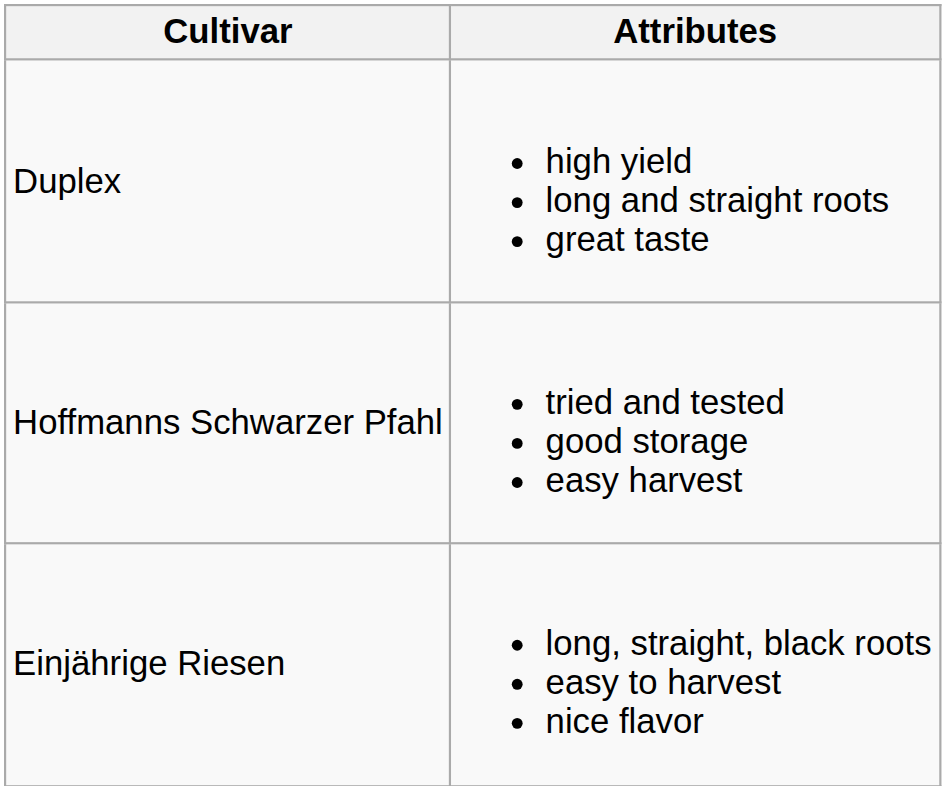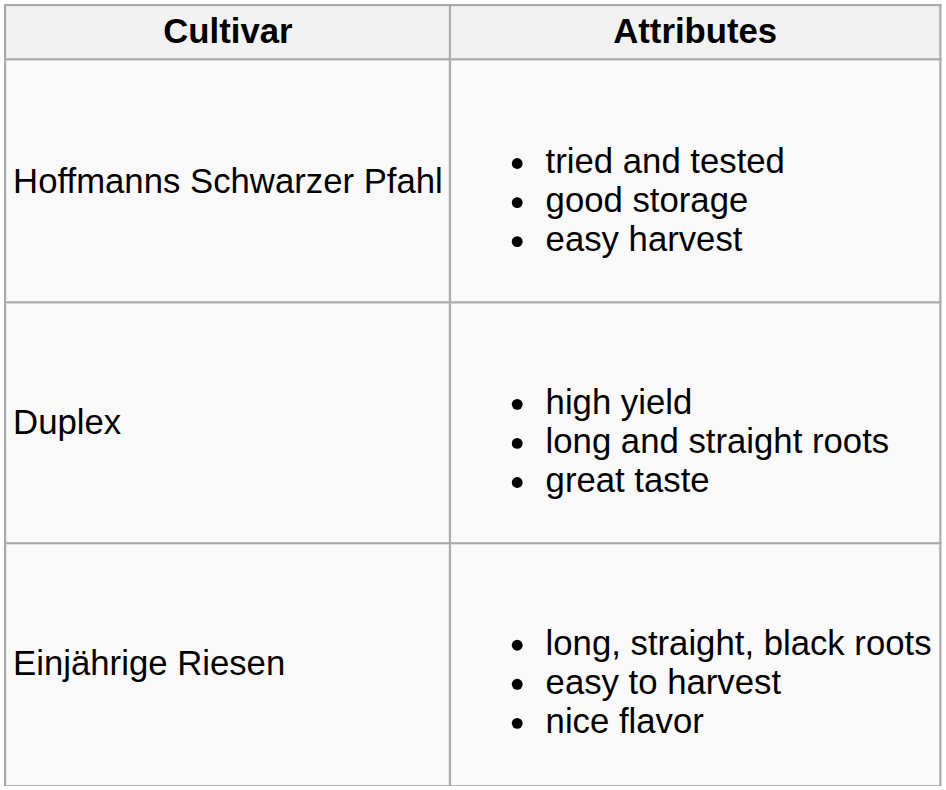 <table class="wikitable">
 <tr>
 <th>Cultivar</th>
 <th>Attributes</th>
 </tr>
 <tr>
+<td>Hoffmanns Schwarzer Pfahl</td>
+<td><br><ul><li>tried and tested</li><li>good storage</li><li>easy harvest</li></ul></td>
+</tr>
+<tr>
 <td>Duplex</td>
 <td><br><ul><li>high yield</li><li>long and straight roots</li><li>great taste</li></ul></td>
-</tr>
-<tr>
-<td>Hoffmanns Schwarzer Pfahl</td>
-<td><br><ul><li>tried and tested</li><li>good storage</li><li>easy harvest</li></ul></td>
 </tr>
 <tr>
 <td>Einjährige Riesen</td>
 <td><br><ul><li>long, straight, black roots</li><li>easy to harvest</li><li>nice flavor</li></ul></td>
 </tr>
 </table>
